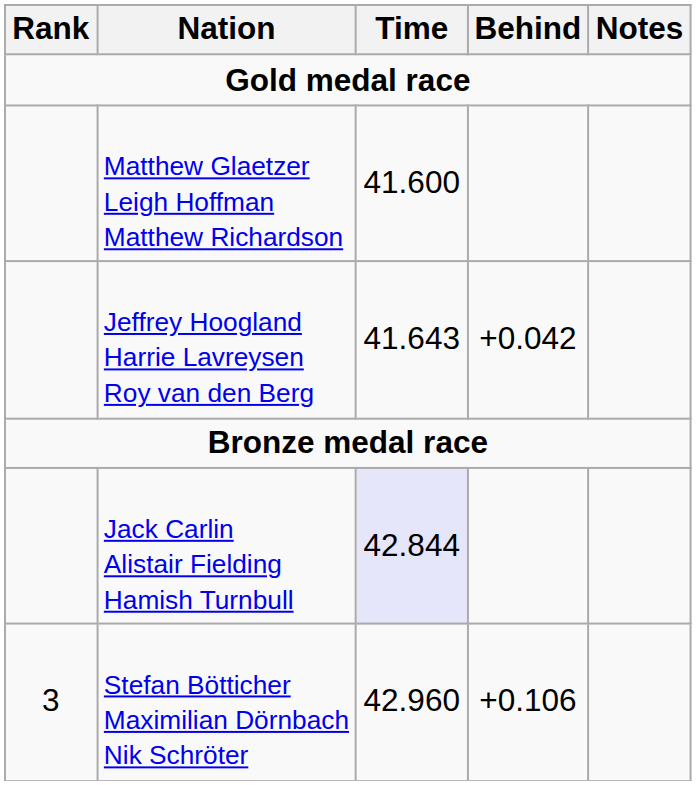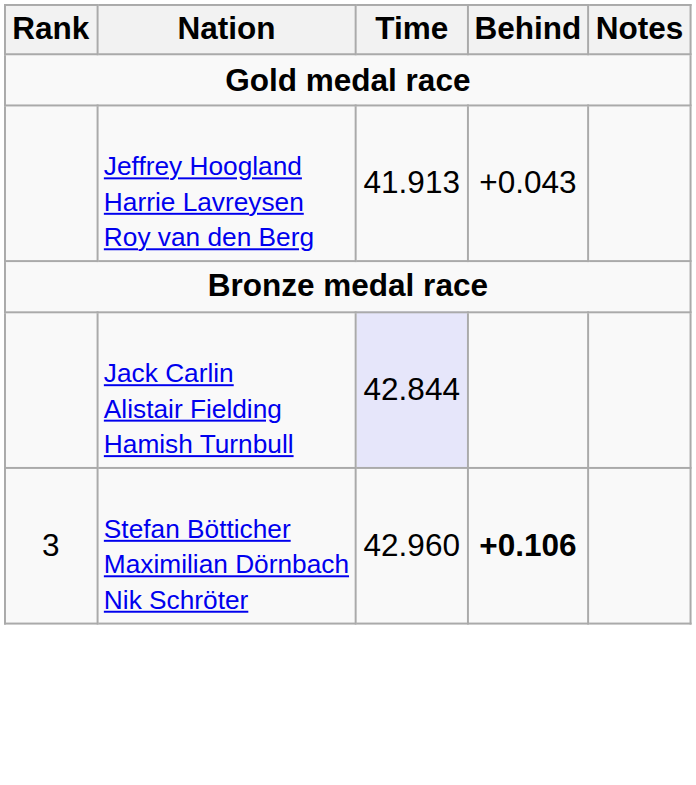 <table class="wikitable" style="text-align:center">
 <tr>
 <th>Rank</th>
 <th>Nation</th>
 <th>Time</th>
 <th>Behind</th>
 <th>Notes</th>
 </tr>
 <tr>
 <td colspan=5><strong>Gold medal race</strong></td>
 </tr>
 <tr>
 <td></td>
-<td align=left><br><small><a href='#'>Matthew Glaetzer</a><br><a href='#'>Leigh Hoffman</a><br><a href='#'>Matthew Richardson</a></small></td>
-<td>41.600</td>
-<td></td>
-<td></td>
-</tr>
-<tr>
-<td></td>
 <td align=left><br><small><a href='#'>Jeffrey Hoogland</a><br><a href='#'>Harrie Lavreysen</a><br><a href='#'>Roy van den Berg</a></small></td>
-<td>41.643</td>
-<td>+0.042</td>
+<td>41.913</td>
+<td>+0.043</td>
 <td></td>
 </tr>
 <tr>
 <td colspan=5><strong>Bronze medal race</strong></td>
 </tr>
 <tr>
 <td></td>
 <td align=left><br><small><a href='#'>Jack Carlin</a><br><a href='#'>Alistair Fielding</a><br><a href='#'>Hamish Turnbull</a></small></td>
 <td style="background: lavender;">42.844</td>
 <td></td>
 <td></td>
 </tr>
 <tr>
 <td>3</td>
 <td align=left><br><small><a href='#'>Stefan Bötticher</a><br><a href='#'>Maximilian Dörnbach</a><br><a href='#'>Nik Schröter</a></small></td>
 <td>42.960</td>
-<td>+0.106</td>
+<td><strong>+0.106</strong></td>
 <td></td>
 </tr>
 </table>
